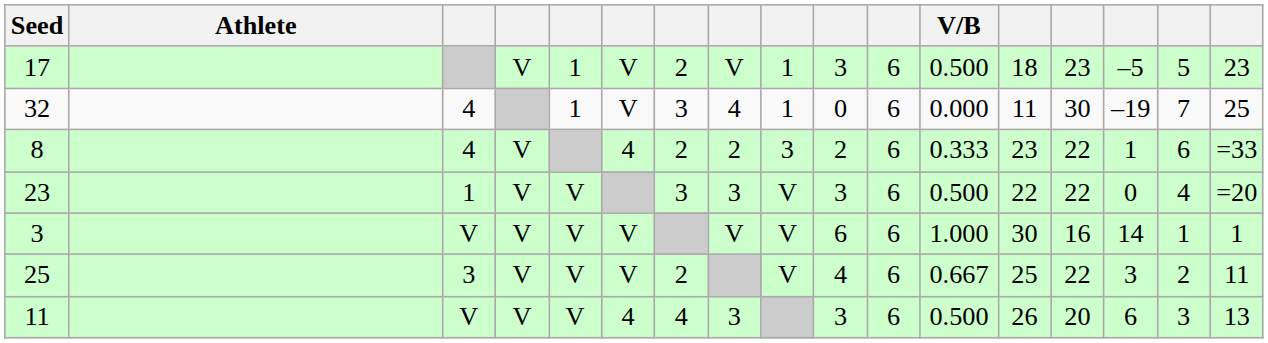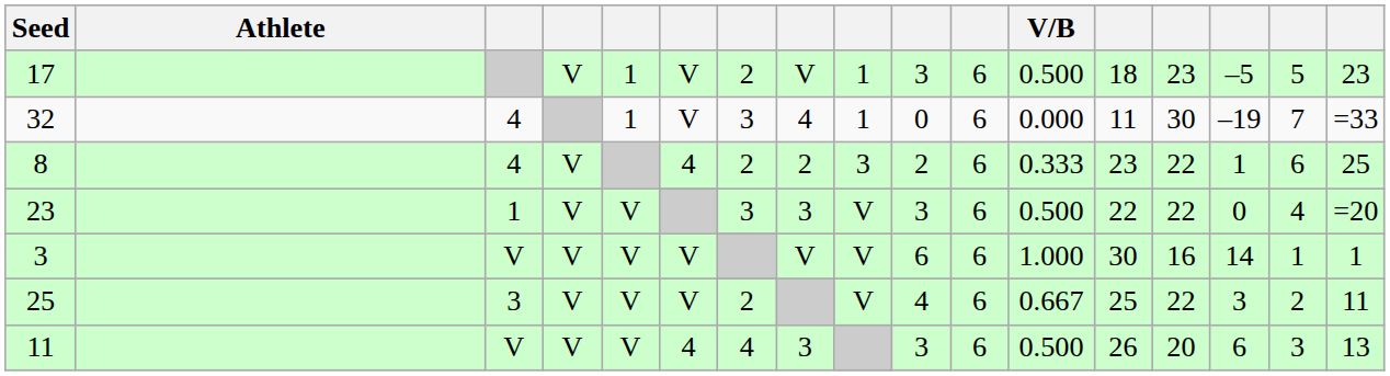 <table class="wikitable" style="text-align:center">
 <tr>
 <th width="25">Seed</th>
 <th width="220">Athlete</th>
 <th width="25"></th>
 <th width="25"></th>
 <th width="25"></th>
 <th width="25"></th>
 <th width="25"></th>
 <th width="25"></th>
 <th width="25"></th>
 <th width="25"></th>
 <th width="25"></th>
 <th width="40">V/B</th>
 <th width="25"></th>
 <th width="25"></th>
 <th width="25"></th>
 <th width="25"></th>
 <th width="25"></th>
 </tr>
 <tr bgcolor=ccffcc>
 <td>17</td>
 <td align=left></td>
 <td bgcolor="#cccccc"></td>
 <td>V</td>
 <td>1</td>
 <td>V</td>
 <td>2</td>
 <td>V</td>
 <td>1</td>
 <td>3</td>
 <td>6</td>
 <td>0.500</td>
 <td>18</td>
 <td>23</td>
 <td>–5</td>
 <td>5</td>
 <td>23</td>
 </tr>
 <tr>
 <td>32</td>
 <td align=left></td>
 <td>4</td>
 <td bgcolor="#cccccc"></td>
 <td>1</td>
 <td>V</td>
 <td>3</td>
 <td>4</td>
 <td>1</td>
 <td>0</td>
 <td>6</td>
 <td>0.000</td>
 <td>11</td>
 <td>30</td>
 <td>–19</td>
 <td>7</td>
-<td>25</td>
+<td>=33</td>
 </tr>
 <tr bgcolor=ccffcc>
 <td>8</td>
 <td align=left></td>
 <td>4</td>
 <td>V</td>
 <td bgcolor="#cccccc"></td>
 <td>4</td>
 <td>2</td>
 <td>2</td>
 <td>3</td>
 <td>2</td>
 <td>6</td>
 <td>0.333</td>
 <td>23</td>
 <td>22</td>
 <td>1</td>
 <td>6</td>
-<td>=33</td>
+<td>25</td>
 </tr>
 <tr bgcolor=ccffcc>
 <td>23</td>
 <td align=left></td>
 <td>1</td>
 <td>V</td>
 <td>V</td>
 <td bgcolor="#cccccc"></td>
 <td>3</td>
 <td>3</td>
 <td>V</td>
 <td>3</td>
 <td>6</td>
 <td>0.500</td>
 <td>22</td>
 <td>22</td>
 <td>0</td>
 <td>4</td>
 <td>=20</td>
 </tr>
 <tr bgcolor=ccffcc>
 <td>3</td>
 <td align=left></td>
 <td>V</td>
 <td>V</td>
 <td>V</td>
 <td>V</td>
 <td bgcolor="#cccccc"></td>
 <td>V</td>
 <td>V</td>
 <td>6</td>
 <td>6</td>
 <td>1.000</td>
 <td>30</td>
 <td>16</td>
 <td>14</td>
 <td>1</td>
 <td>1</td>
 </tr>
 <tr bgcolor=ccffcc>
 <td>25</td>
 <td align=left></td>
 <td>3</td>
 <td>V</td>
 <td>V</td>
 <td>V</td>
 <td>2</td>
 <td bgcolor="#cccccc"></td>
 <td>V</td>
 <td>4</td>
 <td>6</td>
 <td>0.667</td>
 <td>25</td>
 <td>22</td>
 <td>3</td>
 <td>2</td>
 <td>11</td>
 </tr>
 <tr bgcolor=ccffcc>
 <td>11</td>
 <td align=left></td>
 <td>V</td>
 <td>V</td>
 <td>V</td>
 <td>4</td>
 <td>4</td>
 <td>3</td>
 <td bgcolor="#cccccc"></td>
 <td>3</td>
 <td>6</td>
 <td>0.500</td>
 <td>26</td>
 <td>20</td>
 <td>6</td>
 <td>3</td>
 <td>13</td>
 </tr>
 </table>
